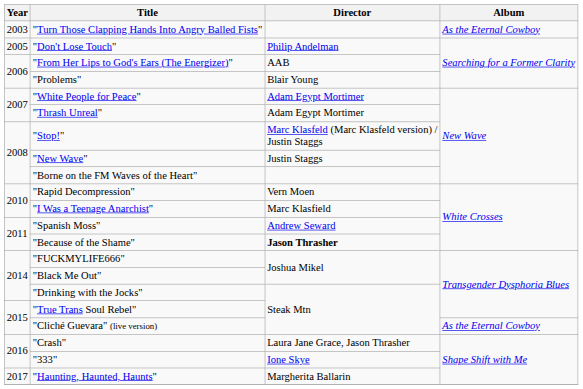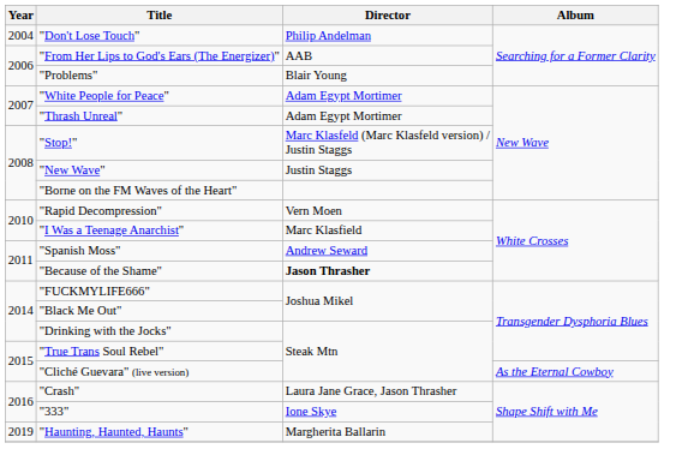 <table class="wikitable">
 <tr>
 <th>Year</th>
 <th>Title</th>
 <th>Director</th>
 <th>Album</th>
 </tr>
 <tr>
-<td>2003</td>
-<td>"<a href='#'>Turn Those Clapping Hands Into Angry Balled Fists</a>"</td>
-<td></td>
-<td><em><a href='#'>As the Eternal Cowboy</a></em></td>
-</tr>
-<tr>
-<td>2005</td>
+<td>2004</td>
 <td>"<a href='#'>Don't Lose Touch</a>"</td>
 <td><a href='#'>Philip Andelman</a></td>
 <td rowspan="3"><em><a href='#'>Searching for a Former Clarity</a></em></td>
 </tr>
 <tr>
 <td rowspan="2">2006</td>
 <td>"<a href='#'>From Her Lips to God's Ears (The Energizer)</a>"</td>
 <td>AAB</td>
 </tr>
 <tr>
 <td>"Problems"</td>
 <td>Blair Young</td>
 </tr>
 <tr>
 <td rowspan="2">2007</td>
 <td>"<a href='#'>White People for Peace</a>"</td>
 <td><a href='#'>Adam Egypt Mortimer</a></td>
 <td rowspan="5"><em><a href='#'>New Wave</a></em></td>
 </tr>
 <tr>
 <td>"<a href='#'>Thrash Unreal</a>"</td>
 <td>Adam Egypt Mortimer</td>
 </tr>
 <tr>
 <td rowspan="3">2008</td>
 <td>"<a href='#'>Stop!</a>"</td>
 <td><a href='#'>Marc Klasfeld</a> (Marc Klasfeld version) /<br>Justin Staggs</td>
 </tr>
 <tr>
 <td>"<a href='#'>New Wave</a>"</td>
 <td>Justin Staggs</td>
 </tr>
 <tr>
 <td>"Borne on the FM Waves of the Heart"</td>
 <td></td>
 </tr>
 <tr>
 <td rowspan="2">2010</td>
 <td>"Rapid Decompression"</td>
 <td>Vern Moen</td>
 <td rowspan="4"><em><a href='#'>White Crosses</a></em></td>
 </tr>
 <tr>
 <td>"<a href='#'>I Was a Teenage Anarchist</a>"</td>
 <td>Marc Klasfield</td>
 </tr>
 <tr>
 <td rowspan="2">2011</td>
 <td>"Spanish Moss"</td>
 <td><a href='#'>Andrew Seward</a></td>
 </tr>
 <tr>
 <td>"Because of the Shame"</td>
 <td><strong>Jason Thrasher</strong></td>
 </tr>
 <tr>
 <td rowspan="3">2014</td>
 <td>"FUCKMYLIFE666"</td>
 <td rowspan="2">Joshua Mikel</td>
 <td rowspan="4"><em><a href='#'>Transgender Dysphoria Blues</a></em></td>
 </tr>
 <tr>
 <td>"Black Me Out"</td>
 </tr>
 <tr>
 <td>"Drinking with the Jocks"</td>
 <td rowspan="3">Steak Mtn</td>
 </tr>
 <tr>
 <td rowspan="2">2015</td>
 <td>"<a href='#'>True Trans</a> Soul Rebel"</td>
 </tr>
 <tr>
 <td>"Cliché Guevara" <small>(live version)</small></td>
 <td><em><a href='#'>As the Eternal Cowboy</a></em></td>
 </tr>
 <tr>
 <td rowspan="2">2016</td>
 <td>"Crash"</td>
 <td>Laura Jane Grace, Jason Thrasher</td>
 <td rowspan="3"><em><a href='#'>Shape Shift with Me</a></em></td>
 </tr>
 <tr>
 <td>"333"</td>
 <td><a href='#'>Ione Skye</a></td>
 </tr>
 <tr>
-<td>2017</td>
+<td>2019</td>
 <td>"<a href='#'>Haunting, Haunted, Haunts</a>"</td>
 <td>Margherita Ballarin</td>
 </tr>
 <tr>
 </tr>
 </table>
